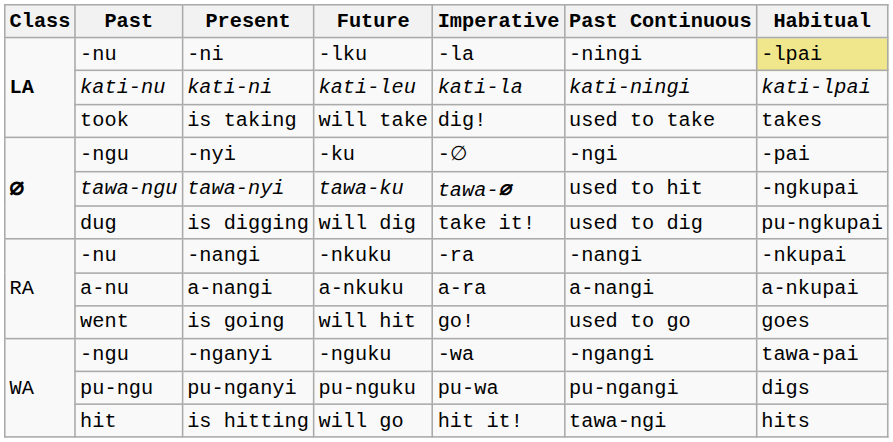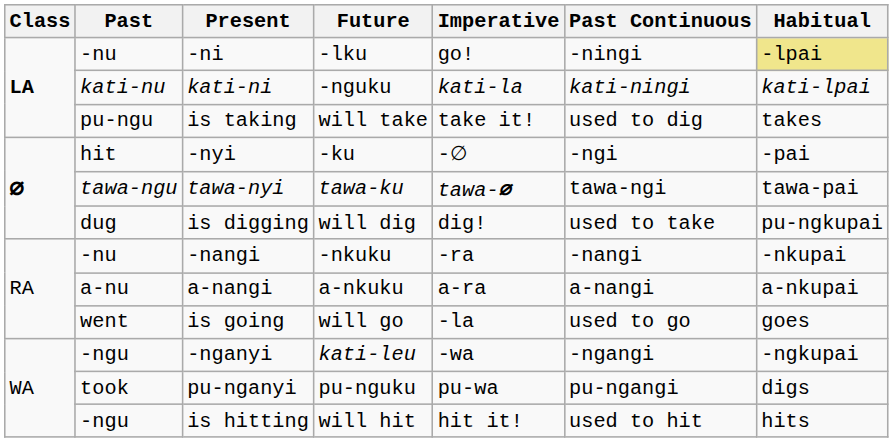 <table class="wikitable">
 <tr>
 <th>Class</th>
 <th>Past</th>
 <th>Present</th>
 <th>Future</th>
 <th>Imperative</th>
 <th>Past Continuous</th>
 <th>Habitual</th>
 </tr>
 <tr>
 <td rowspan="3"><strong>LA</strong></td>
 <td>-nu</td>
 <td>-ni</td>
 <td>-lku</td>
-<td>-la</td>
+<td>go!</td>
 <td>-ningi</td>
 <td style="background: khaki;">-lpai</td>
 </tr>
 <tr>
 <td><em>kati-nu</em></td>
 <td><em>kati-ni</em></td>
-<td><em>kati-leu</em></td>
+<td>-nguku</td>
 <td><em>kati-la</em></td>
 <td><em>kati-ningi</em></td>
 <td><em>kati-lpai</em></td>
 </tr>
 <tr>
-<td>took</td>
+<td></em>pu-ngu<em></td>
 <td>is taking</td>
 <td>will take</td>
-<td>dig!</td>
-<td>used to take</td>
+<td>take it!</td>
+<td>used to dig</td>
 <td>takes</td>
 </tr>
 <tr>
 <td rowspan="3"><strong><big>∅</big></strong></td>
-<td>-ngu</td>
+<td>hit</td>
 <td>-nyi</td>
 <td>-ku</td>
 <td>-∅</td>
 <td>-ngi</td>
 <td>-pai</td>
 </tr>
 <tr>
 <td><em>tawa-ngu</em></td>
 <td><em>tawa-nyi</em></td>
 <td><em>tawa-ku</em></td>
 <td><em>tawa-<strong>∅<strong><em></td>
-<td>used to hit</td>
-<td>-ngkupai</td>
+<td></em>tawa-ngi<em></td>
+<td></em>tawa-pai<em></td>
 </tr>
 <tr>
 <td>dug</td>
 <td>is digging</td>
 <td>will dig</td>
-<td>take it!</td>
-<td>used to dig</td>
+<td>dig!</td>
+<td>used to take</td>
 <td></em>pu-ngkupai<em></td>
 </tr>
 <tr>
 <td rowspan="3"></strong>RA<strong></td>
 <td>-nu</td>
 <td>-nangi</td>
 <td>-nkuku</td>
 <td>-ra</td>
 <td>-nangi</td>
 <td>-nkupai</td>
 </tr>
 <tr>
 <td></em>a-nu<em></td>
 <td></em>a-nangi<em></td>
 <td></em>a-nkuku<em></td>
 <td>a-ra</td>
 <td></em>a-nangi<em></td>
 <td></em>a-nkupai<em></td>
 </tr>
 <tr>
 <td>went</td>
 <td>is going</td>
-<td>will hit</td>
-<td>go!</td>
+<td>will go</td>
+<td>-la</td>
 <td>used to go</td>
 <td>goes</td>
 </tr>
 <tr>
 <td rowspan="3"></strong>WA<strong></td>
 <td>-ngu</td>
 <td>-nganyi</td>
-<td>-nguku</td>
+<td><em>kati-leu</em></td>
 <td>-wa</td>
 <td>-ngangi</td>
-<td></em>tawa-pai<em></td>
+<td>-ngkupai</td>
 </tr>
 <tr>
-<td></em>pu-ngu<em></td>
+<td>took</td>
 <td></em>pu-nganyi<em></td>
 <td></em>pu-nguku<em></td>
 <td></em>pu-wa<em></td>
 <td></em>pu-ngangi<em></td>
 <td>digs</td>
 </tr>
 <tr>
-<td>hit</td>
+<td>-ngu</td>
 <td>is hitting</td>
-<td>will go</td>
+<td>will hit</td>
 <td>hit it!</td>
-<td></em>tawa-ngi<em></td>
+<td>used to hit</td>
 <td>hits</td>
 </tr>
 </table>
